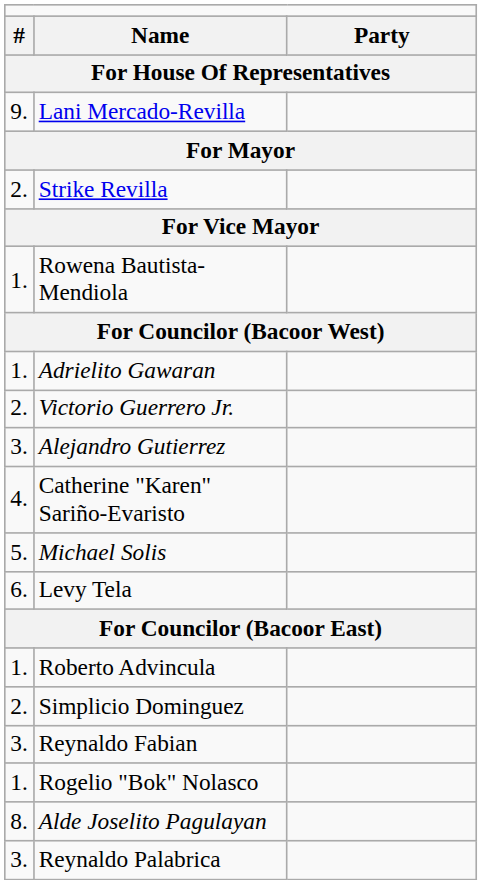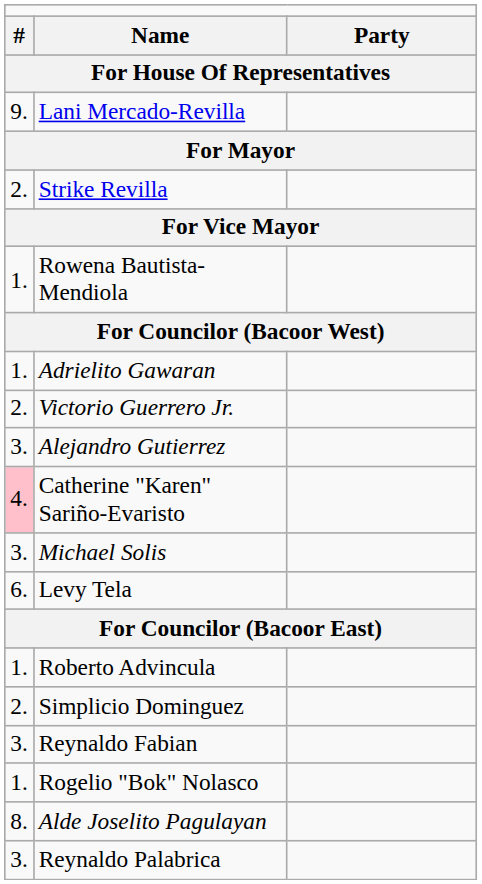 <table class=wikitable style="font-size:90%">
 <tr>
 <td colspan=5 bgcolor=></td>
 </tr>
 <tr>
 <th>#</th>
 <th width=150px>Name</th>
 <th colspan=2 width=110px>Party</th>
 </tr>
 <tr>
 <th colspan="4">For House Of Representatives</th>
 </tr>
 <tr>
 <td>9.</td>
 <td><a href='#'>Lani Mercado-Revilla</a></td>
 <td></td>
 </tr>
 <tr>
 <th colspan="4">For Mayor</th>
 </tr>
 <tr>
 <td>2.</td>
 <td><a href='#'>Strike Revilla</a></td>
 <td></td>
 </tr>
 <tr>
 <th colspan="4">For Vice Mayor</th>
 </tr>
 <tr>
 <td>1.</td>
 <td>Rowena Bautista-Mendiola</td>
 <td></td>
 </tr>
 <tr>
 <th colspan="4">For Councilor (Bacoor West)</th>
 </tr>
 <tr>
 <td>1.</td>
 <td><em>Adrielito Gawaran</em></td>
 <td></td>
 </tr>
 <tr>
 <td>2.</td>
 <td><em>Victorio Guerrero Jr.</em></td>
 <td></td>
 </tr>
 <tr>
 <td>3.</td>
 <td><em>Alejandro Gutierrez</em></td>
 <td></td>
 </tr>
 <tr>
-<td>4.</td>
+<td style="background: pink;">4.</td>
 <td>Catherine "Karen" Sariño-Evaristo</td>
 <td></td>
 </tr>
 <tr>
-<td>5.</td>
+<td>3.</td>
 <td><em>Michael Solis</em></td>
 <td></td>
 </tr>
 <tr>
 <td>6.</td>
 <td>Levy Tela</td>
 <td></td>
 </tr>
 <tr>
 <th colspan="4">For Councilor (Bacoor East)</th>
 </tr>
 <tr>
 <td>1.</td>
 <td>Roberto Advincula</td>
 <td></td>
 </tr>
 <tr>
 <td>2.</td>
 <td>Simplicio Dominguez</td>
 <td></td>
 </tr>
 <tr>
 <td>3.</td>
 <td>Reynaldo Fabian</td>
 <td></td>
 </tr>
 <tr>
 <td>1.</td>
 <td>Rogelio "Bok" Nolasco</td>
 <td></td>
 </tr>
 <tr>
 <td>8.</td>
 <td><em>Alde Joselito Pagulayan</em></td>
 <td></td>
 </tr>
 <tr>
 <td>3.</td>
 <td>Reynaldo Palabrica</td>
 <td></td>
 </tr>
 </table>
